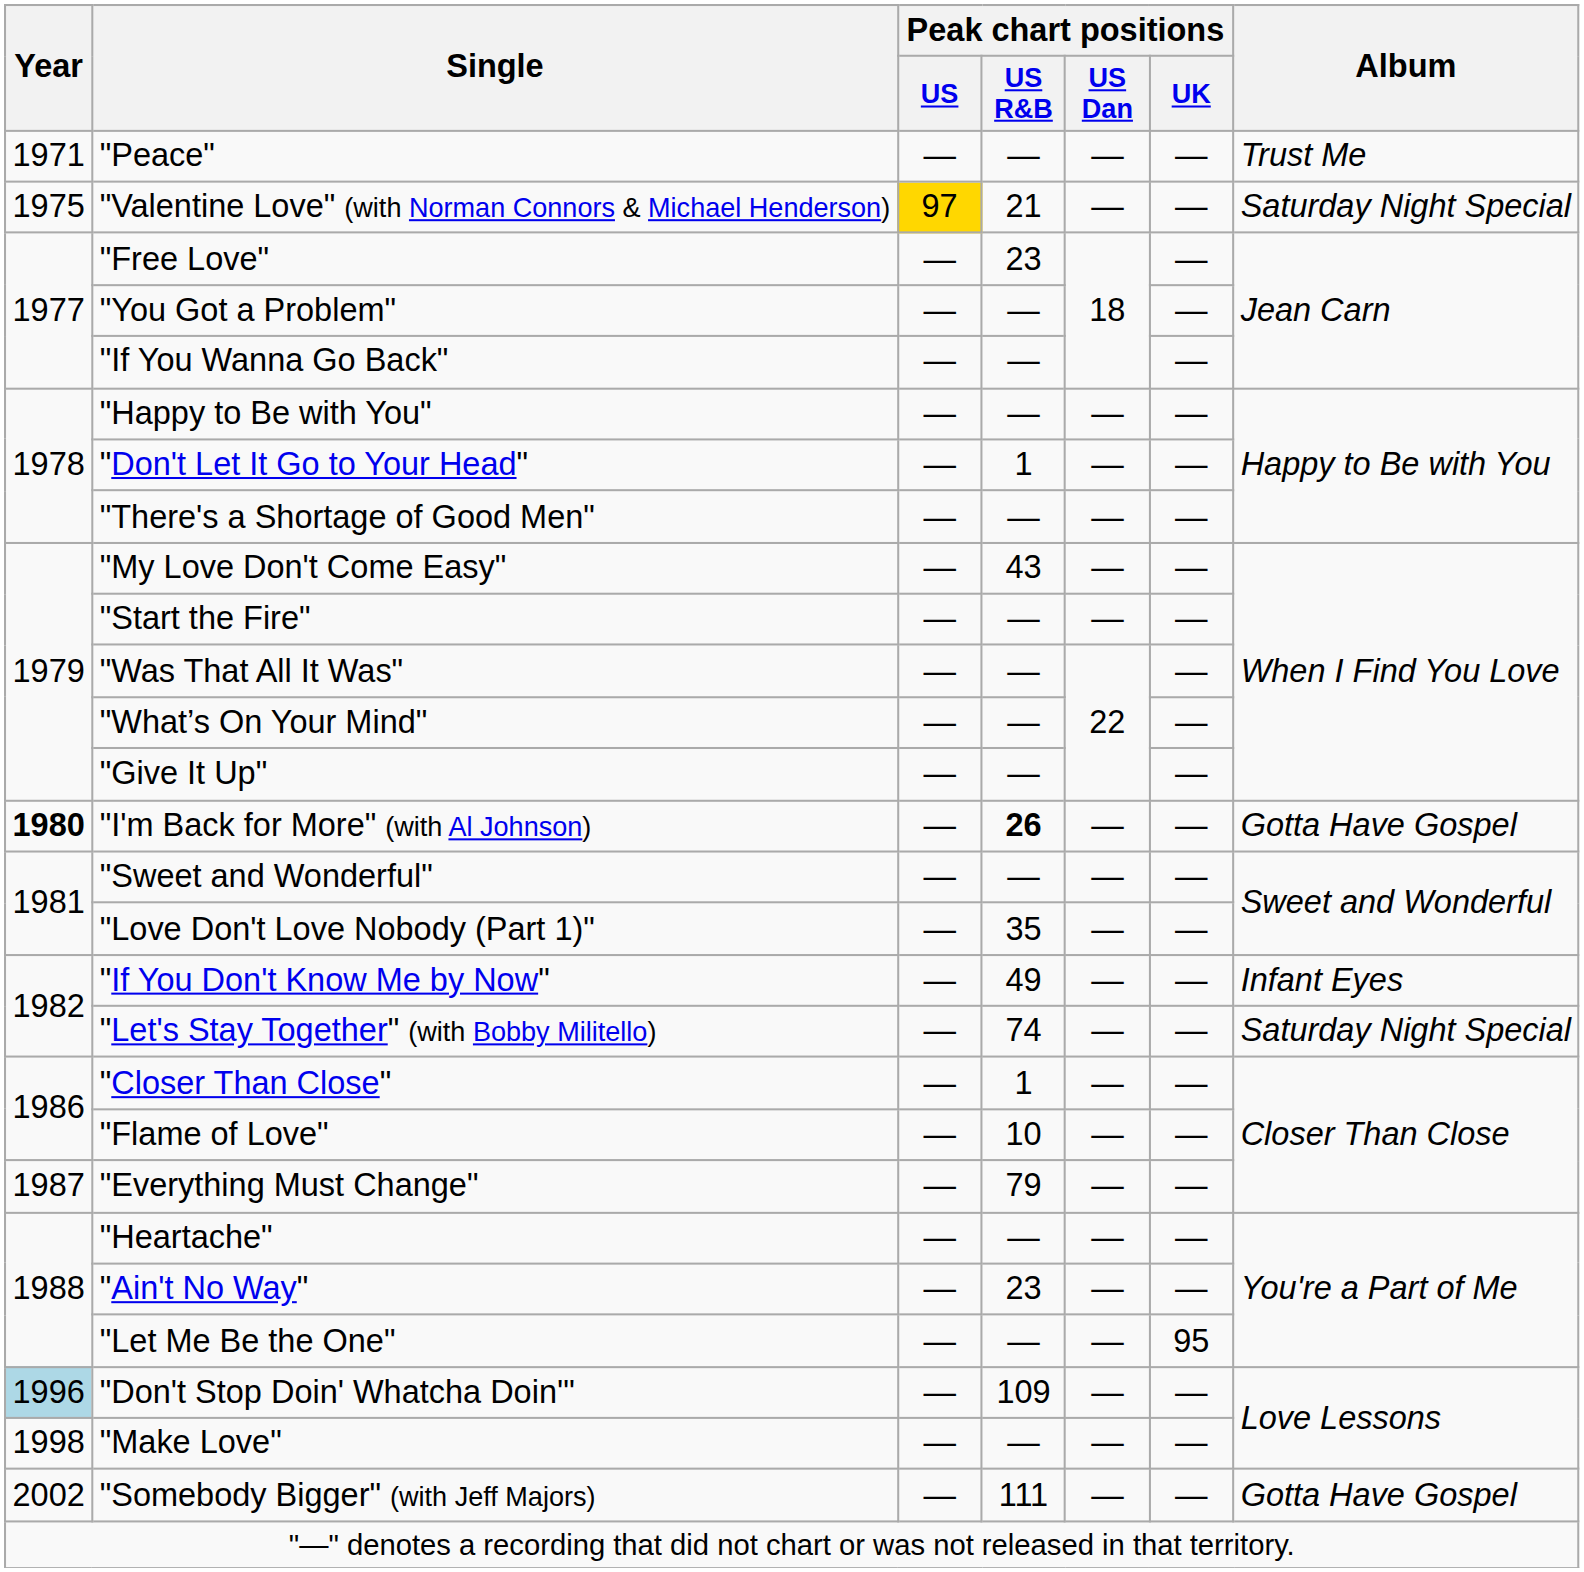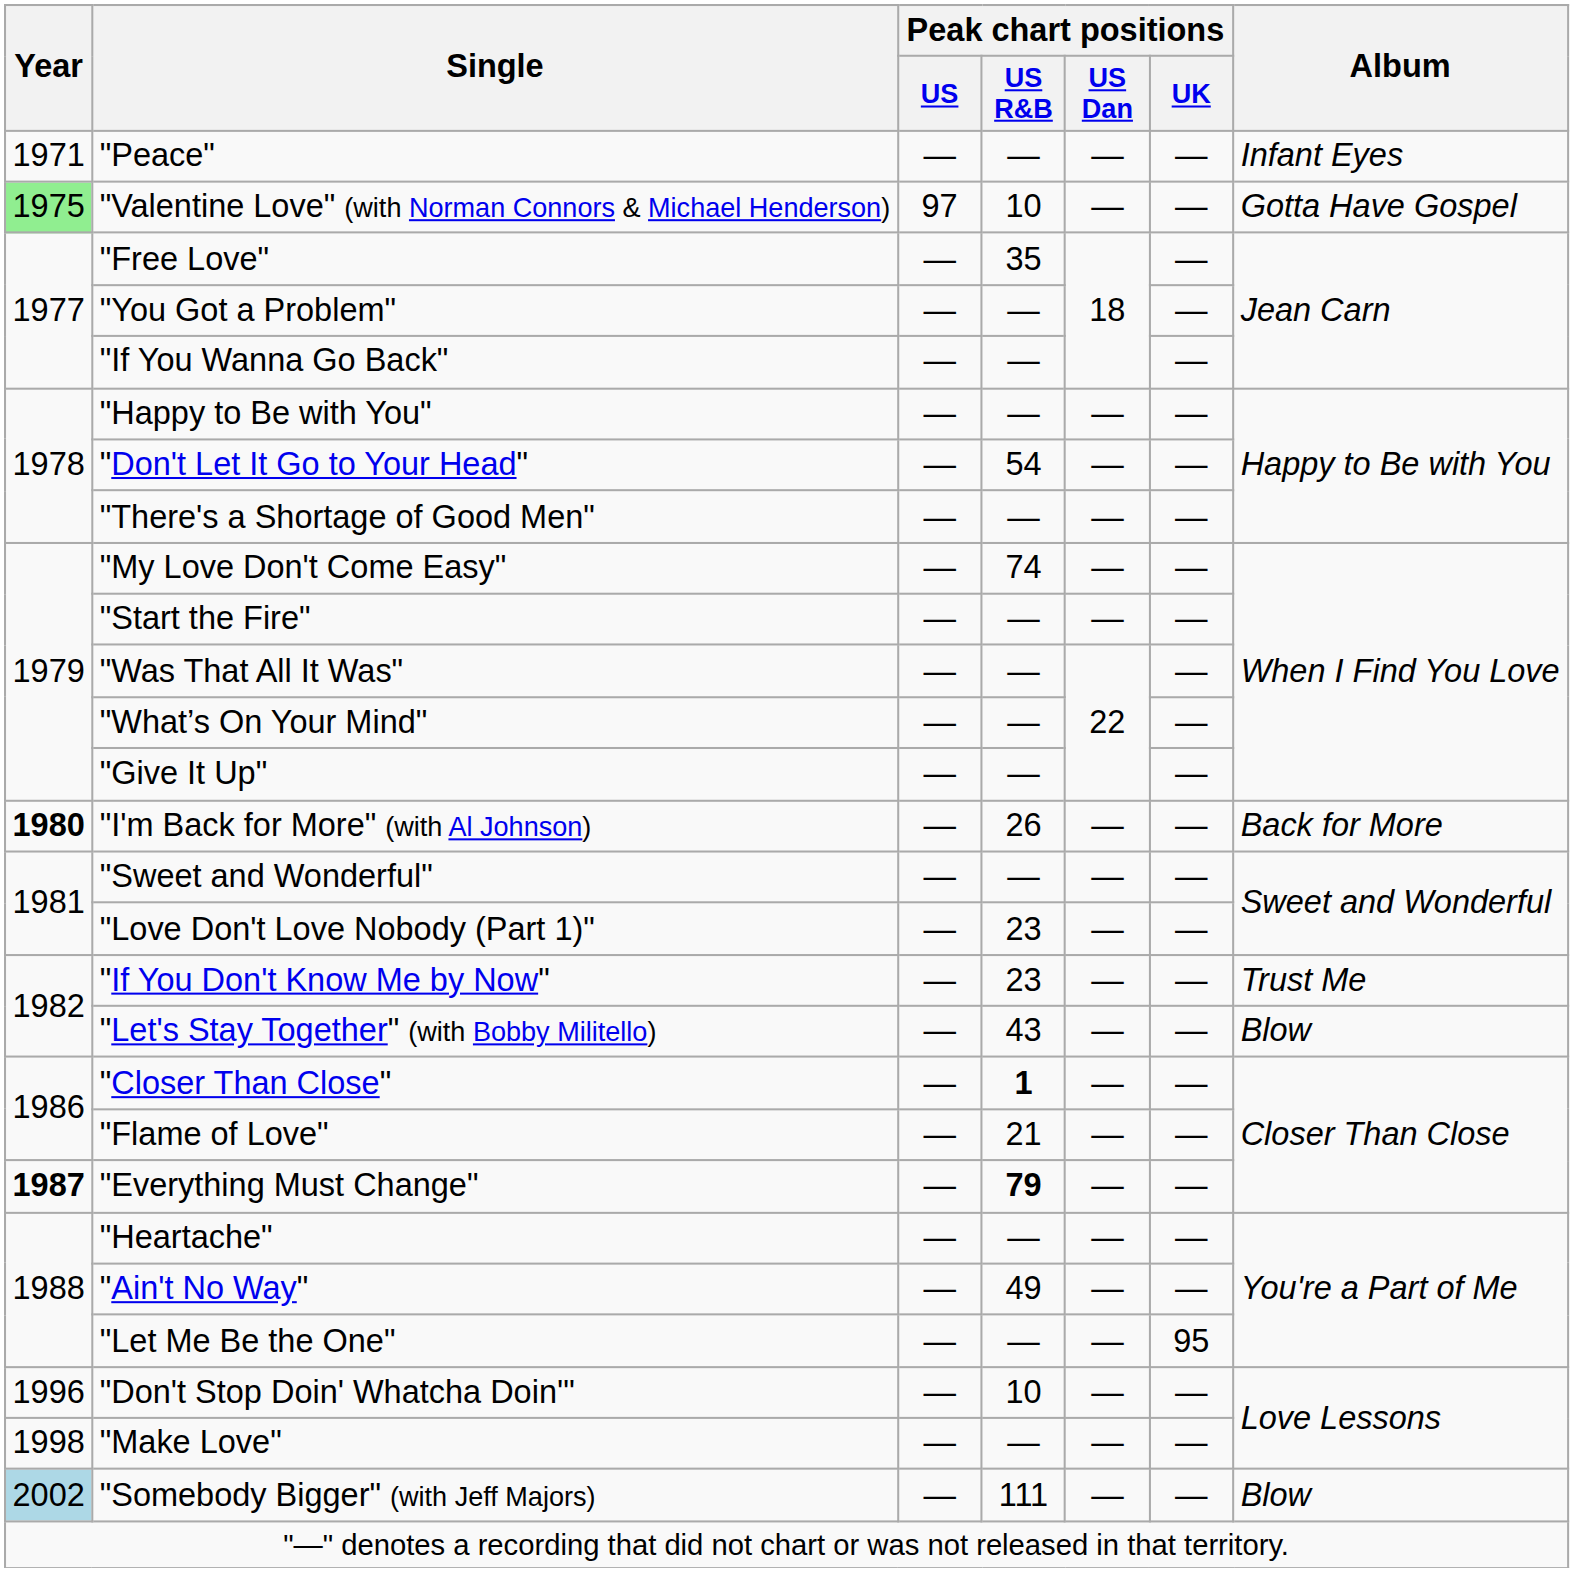 <table class="wikitable" style="text-align:center;">
 <tr>
 <th rowspan="2">Year</th>
 <th rowspan="2">Single</th>
 <th colspan="4">Peak chart positions</th>
 <th rowspan="2">Album</th>
 </tr>
 <tr style="font-size:smaller;">
 <th width="35"><a href='#'>US</a><br></th>
 <th width="35"><a href='#'>US<br>R&B</a><br></th>
 <th width="35"><a href='#'>US<br>Dan</a><br></th>
 <th width="35"><a href='#'>UK</a><br></th>
 </tr>
 <tr>
 <td rowspan="1">1971</td>
 <td align="left">"Peace"</td>
 <td>—</td>
 <td>—</td>
 <td>—</td>
 <td>—</td>
-<td align="left" rowspan="1"><em>Trust Me</em></td>
+<td align="left" rowspan="1"><em>Infant Eyes</em></td>
 </tr>
 <tr>
-<td rowspan="1">1975</td>
+<td rowspan="1" style="background: lightgreen;">1975</td>
 <td align="left">"Valentine Love" <small>(with <a href='#'>Norman Connors</a> & <a href='#'>Michael Henderson</a>)</small></td>
-<td style="background: gold;">97</td>
-<td>21</td>
+<td>97</td>
+<td>10</td>
 <td>—</td>
 <td>—</td>
-<td align="left" rowspan="1"><em>Saturday Night Special</em></td>
+<td align="left" rowspan="1"><em>Gotta Have Gospel</em></td>
 </tr>
 <tr>
 <td rowspan="3">1977</td>
 <td align="left">"Free Love"</td>
 <td>—</td>
-<td>23</td>
+<td>35</td>
 <td rowspan="3">18</td>
 <td>—</td>
 <td align="left" rowspan="3"><em>Jean Carn</em></td>
 </tr>
 <tr>
 <td align="left">"You Got a Problem"</td>
 <td>—</td>
 <td>—</td>
 <td>—</td>
 </tr>
 <tr>
 <td align="left">"If You Wanna Go Back"</td>
 <td>—</td>
 <td>—</td>
 <td>—</td>
 </tr>
 <tr>
 <td rowspan="3">1978</td>
 <td align="left">"Happy to Be with You"</td>
 <td>—</td>
 <td>—</td>
 <td>—</td>
 <td>—</td>
 <td align="left" rowspan="3"><em>Happy to Be with You</em></td>
 </tr>
 <tr>
 <td align="left">"<a href='#'>Don't Let It Go to Your Head</a>"</td>
 <td>—</td>
-<td>1</td>
+<td>54</td>
 <td>—</td>
 <td>—</td>
 </tr>
 <tr>
 <td align="left">"There's a Shortage of Good Men"</td>
 <td>—</td>
 <td>—</td>
 <td>—</td>
 <td>—</td>
 </tr>
 <tr>
 <td rowspan="5">1979</td>
 <td align="left">"My Love Don't Come Easy"</td>
 <td>—</td>
-<td>43</td>
+<td>74</td>
 <td>—</td>
 <td>—</td>
 <td align="left" rowspan="5"><em>When I Find You Love</em></td>
 </tr>
 <tr>
 <td align="left">"Start the Fire"</td>
 <td>—</td>
 <td>—</td>
 <td>—</td>
 <td>—</td>
 </tr>
 <tr>
 <td align="left">"Was That All It Was"</td>
 <td>—</td>
 <td>—</td>
 <td rowspan="3">22</td>
 <td>—</td>
 </tr>
 <tr>
 <td align="left">"What’s On Your Mind"</td>
 <td>—</td>
 <td>—</td>
 <td>—</td>
 </tr>
 <tr>
 <td align="left">"Give It Up"</td>
 <td>—</td>
 <td>—</td>
 <td>—</td>
 </tr>
 <tr>
 <td rowspan="1"><strong>1980</strong></td>
 <td align="left">"I'm Back for More" <small>(with <a href='#'>Al Johnson</a>)</small></td>
 <td>—</td>
-<td><strong>26</strong></td>
+<td>26</td>
 <td>—</td>
 <td>—</td>
-<td align="left" rowspan="1"><em>Gotta Have Gospel</em></td>
+<td align="left" rowspan="1"><em>Back for More</em></td>
 </tr>
 <tr>
 <td rowspan="2">1981</td>
 <td align="left">"Sweet and Wonderful"</td>
 <td>—</td>
 <td>—</td>
 <td>—</td>
 <td>—</td>
 <td align="left" rowspan="2"><em>Sweet and Wonderful</em></td>
 </tr>
 <tr>
 <td align="left">"Love Don't Love Nobody (Part 1)"</td>
 <td>—</td>
-<td>35</td>
+<td>23</td>
 <td>—</td>
 <td>—</td>
 </tr>
 <tr>
 <td rowspan="2">1982</td>
 <td align="left">"<a href='#'>If You Don't Know Me by Now</a>"</td>
 <td>—</td>
-<td>49</td>
+<td>23</td>
 <td>—</td>
 <td>—</td>
-<td align="left" rowspan="1"><em>Infant Eyes</em></td>
+<td align="left" rowspan="1"><em>Trust Me</em></td>
 </tr>
 <tr>
 <td align="left">"<a href='#'>Let's Stay Together</a>" <small>(with <a href='#'>Bobby Militello</a>)</small></td>
 <td>—</td>
-<td>74</td>
+<td>43</td>
 <td>—</td>
 <td>—</td>
-<td align="left" rowspan="1"><em>Saturday Night Special</em></td>
+<td align="left" rowspan="1"><em>Blow</em></td>
 </tr>
 <tr>
 <td rowspan="2">1986</td>
 <td align="left">"<a href='#'>Closer Than Close</a>"</td>
 <td>—</td>
-<td>1</td>
+<td><strong>1</strong></td>
 <td>—</td>
 <td>—</td>
 <td align="left" rowspan="3"><em>Closer Than Close</em></td>
 </tr>
 <tr>
 <td align="left">"Flame of Love"</td>
 <td>—</td>
-<td>10</td>
+<td>21</td>
 <td>—</td>
 <td>—</td>
 </tr>
 <tr>
-<td rowspan="1">1987</td>
+<td rowspan="1"><strong>1987</strong></td>
 <td align="left">"Everything Must Change"</td>
 <td>—</td>
-<td>79</td>
+<td><strong>79</strong></td>
 <td>—</td>
 <td>—</td>
 </tr>
 <tr>
 <td rowspan="3">1988</td>
 <td align="left">"Heartache"</td>
 <td>—</td>
 <td>—</td>
 <td>—</td>
 <td>—</td>
 <td align="left" rowspan="3"><em>You're a Part of Me</em></td>
 </tr>
 <tr>
 <td align="left">"<a href='#'>Ain't No Way</a>"</td>
 <td>—</td>
-<td>23</td>
+<td>49</td>
 <td>—</td>
 <td>—</td>
 </tr>
 <tr>
 <td align="left">"Let Me Be the One"</td>
 <td>—</td>
 <td>—</td>
 <td>—</td>
 <td>95</td>
 </tr>
 <tr>
-<td rowspan="1" style="background: lightblue;">1996</td>
+<td rowspan="1">1996</td>
 <td align="left">"Don't Stop Doin' Whatcha Doin'"</td>
 <td>—</td>
-<td>109</td>
+<td>10</td>
 <td>—</td>
 <td>—</td>
 <td align="left" rowspan="2"><em>Love Lessons</em></td>
 </tr>
 <tr>
 <td rowspan="1">1998</td>
 <td align="left">"Make Love"</td>
 <td>—</td>
 <td>—</td>
 <td>—</td>
 <td>—</td>
 </tr>
 <tr>
-<td rowspan="1">2002</td>
+<td rowspan="1" style="background: lightblue;">2002</td>
 <td align="left">"Somebody Bigger" <small>(with Jeff Majors)</small></td>
 <td>—</td>
 <td>111</td>
 <td>—</td>
 <td>—</td>
-<td align="left" rowspan="1"><em>Gotta Have Gospel</em></td>
+<td align="left" rowspan="1"><em>Blow</em></td>
 </tr>
 <tr>
 <td colspan="15" style="font-size:90%">"—" denotes a recording that did not chart or was not released in that territory.</td>
 </tr>
 </table>
